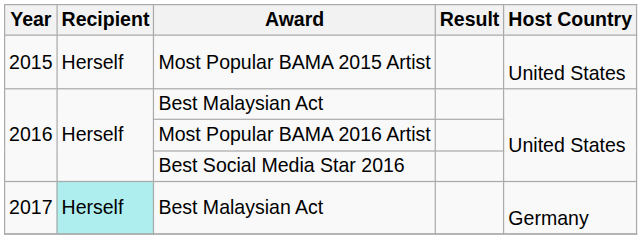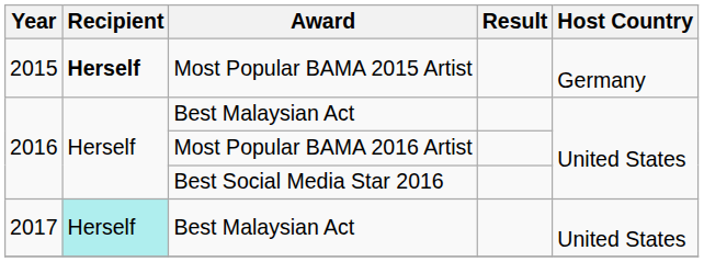 <table class="wikitable">
 <tr>
 <th>Year</th>
 <th>Recipient</th>
 <th>Award</th>
 <th>Result</th>
 <th>Host Country</th>
 </tr>
 <tr>
 <td rowspan="1">2015</td>
-<td rowspan="1">Herself</td>
+<td rowspan="1"><strong>Herself</strong></td>
 <td rowspan="1">Most Popular BAMA 2015 Artist</td>
 <td></td>
-<td rowspan="1"> <br> United States</td>
+<td rowspan="1"> <br> Germany</td>
 </tr>
 <tr>
 <td rowspan="3">2016</td>
 <td rowspan="3">Herself</td>
 <td rowspan="1">Best Malaysian Act</td>
 <td></td>
 <td rowspan="3"> <br> United States</td>
 </tr>
 <tr>
 <td rowspan="1">Most Popular BAMA 2016 Artist</td>
 <td></td>
 </tr>
 <tr>
 <td rowspan="1">Best Social Media Star 2016</td>
 <td></td>
 </tr>
 <tr>
 <td rowspan="1">2017</td>
 <td rowspan="1" style="background: paleturquoise;">Herself</td>
 <td rowspan="1">Best Malaysian Act</td>
 <td></td>
-<td rowspan="1"> <br> Germany</td>
+<td rowspan="1"> <br> United States</td>
 </tr>
 <tr>
 </tr>
 </table>
